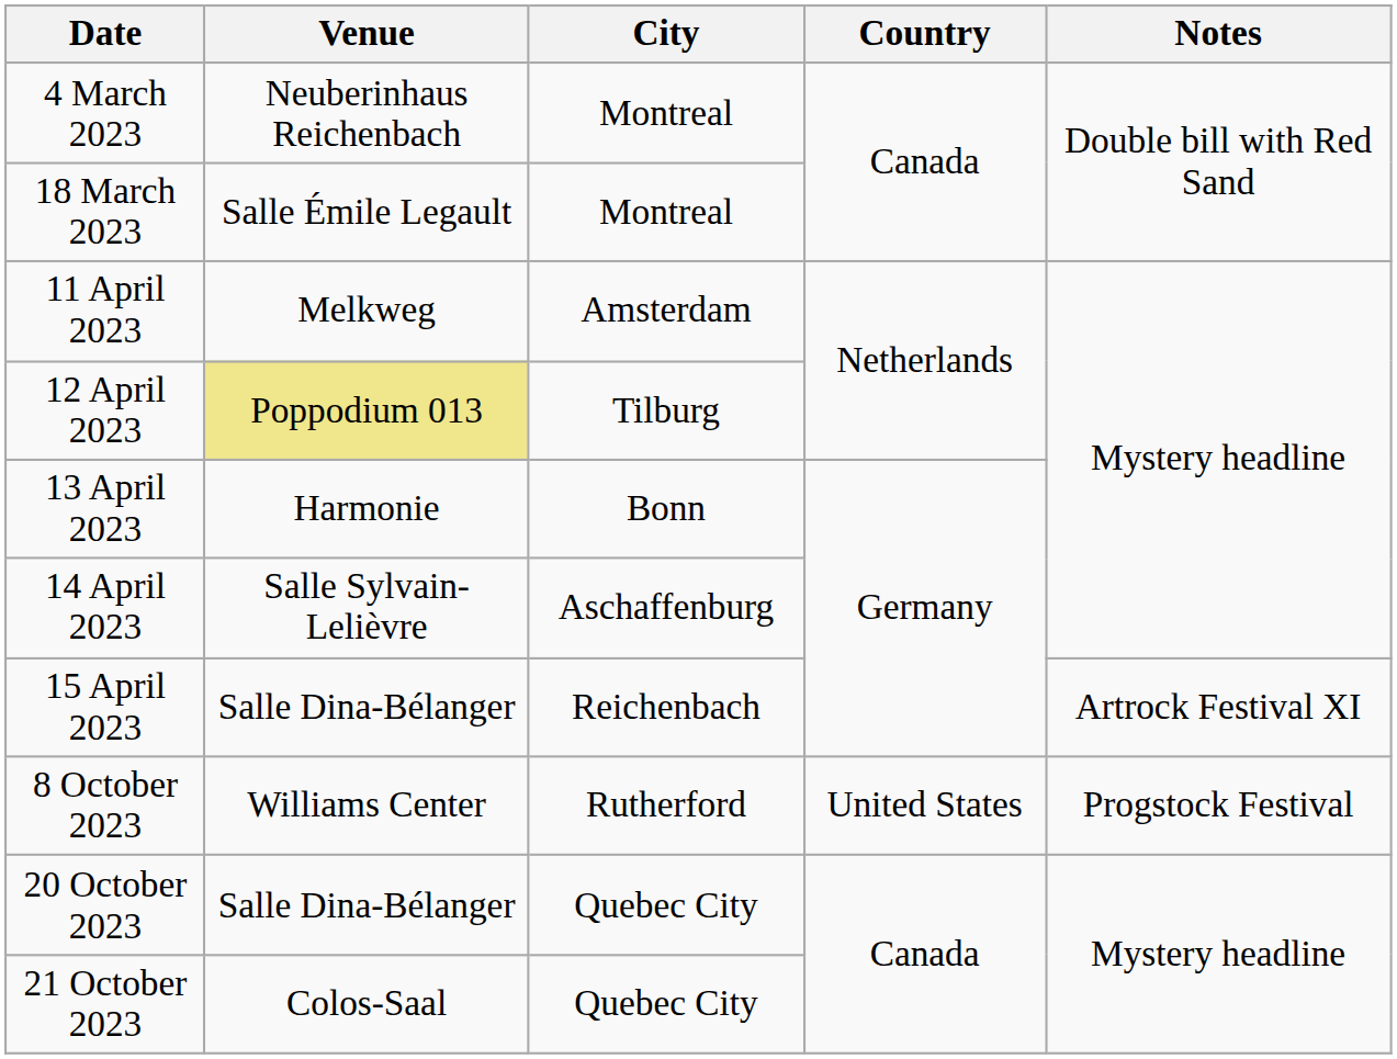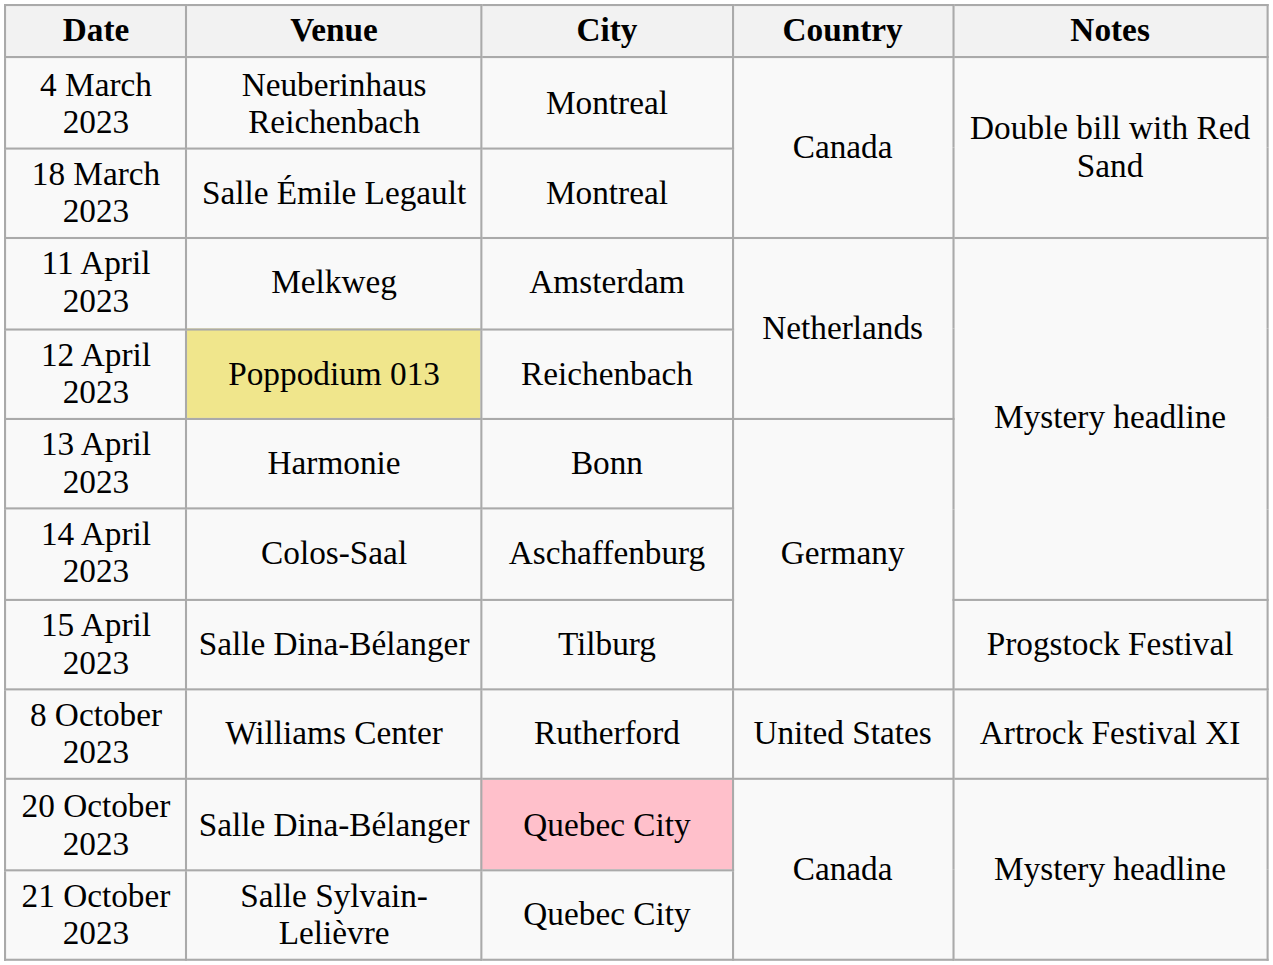 <table class="wikitable" style="text-align:center;">
 <tr>
 <th width="150">Date</th>
 <th width="245">Venue</th>
 <th width="160">City</th>
 <th width="150">Country</th>
 <th width="340">Notes</th>
 </tr>
 <tr>
 <td>4 March 2023</td>
 <td>Neuberinhaus Reichenbach</td>
 <td>Montreal</td>
 <td rowspan="2">Canada</td>
 <td rowspan="2">Double bill with Red Sand</td>
 </tr>
 <tr>
 <td>18 March 2023</td>
 <td>Salle Émile Legault</td>
 <td>Montreal</td>
 </tr>
 <tr>
 <td>11 April 2023</td>
 <td>Melkweg</td>
 <td>Amsterdam</td>
 <td rowspan="2">Netherlands</td>
 <td rowspan="4">Mystery headline</td>
 </tr>
 <tr>
 <td>12 April 2023</td>
 <td style="background: khaki;">Poppodium 013</td>
-<td>Tilburg</td>
+<td>Reichenbach</td>
 </tr>
 <tr>
 <td>13 April 2023</td>
 <td>Harmonie</td>
 <td>Bonn</td>
 <td rowspan="3">Germany</td>
 </tr>
 <tr>
 <td>14 April 2023</td>
-<td>Salle Sylvain-Lelièvre</td>
+<td>Colos-Saal</td>
 <td>Aschaffenburg</td>
 </tr>
 <tr>
 <td>15 April 2023</td>
 <td>Salle Dina-Bélanger</td>
-<td>Reichenbach</td>
-<td>Artrock Festival XI</td>
+<td>Tilburg</td>
+<td>Progstock Festival</td>
 </tr>
 <tr>
 <td>8 October 2023</td>
 <td>Williams Center</td>
 <td>Rutherford</td>
 <td>United States</td>
-<td>Progstock Festival</td>
+<td>Artrock Festival XI</td>
 </tr>
 <tr>
 <td>20 October 2023</td>
 <td>Salle Dina-Bélanger</td>
-<td>Quebec City</td>
+<td style="background: pink;">Quebec City</td>
 <td rowspan="2">Canada</td>
 <td rowspan="2">Mystery headline</td>
 </tr>
 <tr>
 <td>21 October 2023</td>
-<td>Colos-Saal</td>
+<td>Salle Sylvain-Lelièvre</td>
 <td>Quebec City</td>
 </tr>
 </table>
